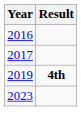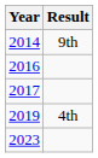 <table class="wikitable" style="text-align:center">
 <tr>
 <th>Year</th>
 <th>Result</th>
+</tr>
+<tr>
+<td><a href='#'>2014</a></td>
+<td>9th</td>
 </tr>
 <tr>
 <td><a href='#'>2016</a></td>
 <td></td>
 </tr>
 <tr>
 <td><a href='#'>2017</a></td>
 <td></td>
 </tr>
 <tr>
 <td><a href='#'>2019</a></td>
-<td><strong>4th</strong></td>
+<td>4th</td>
 </tr>
 <tr>
 <td><a href='#'>2023</a></td>
 <td></td>
 </tr>
 </table>
